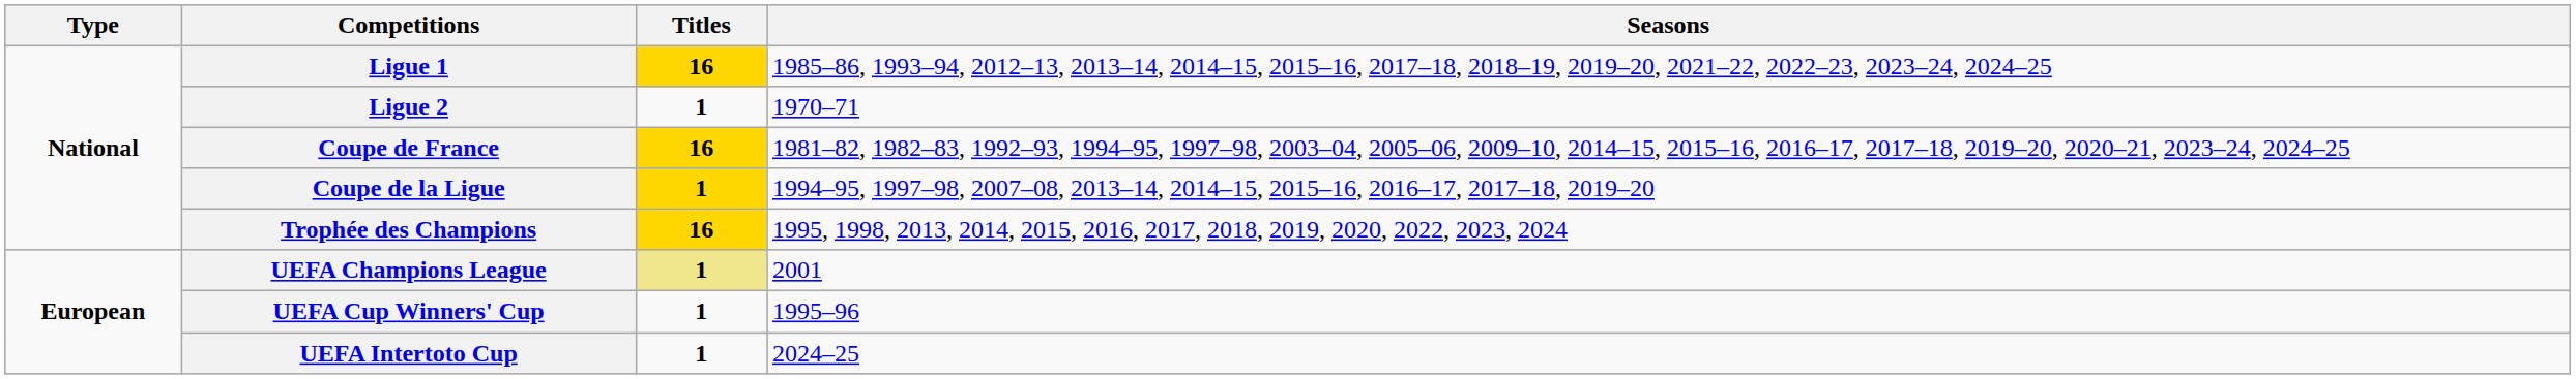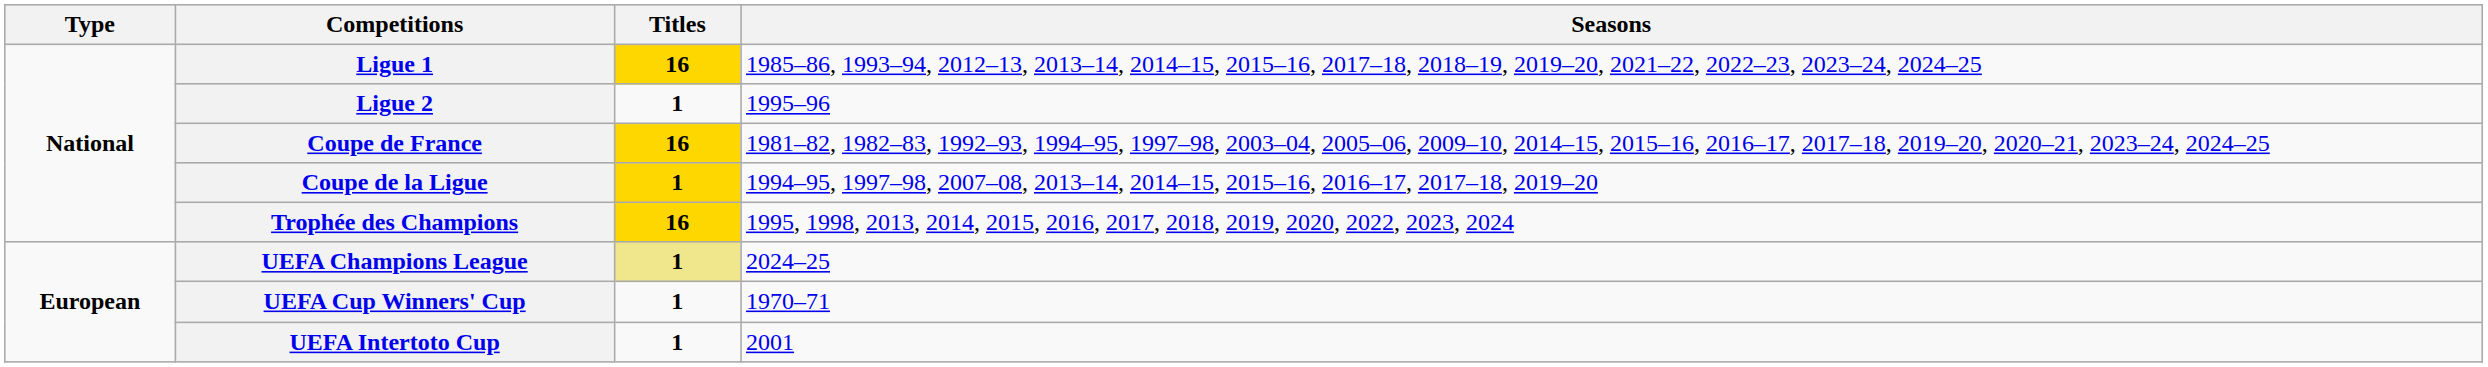 <table class="wikitable plainrowheaders" style="font-size:95%; text-align:center;">
 <tr>
 <th style="width: 1%;">Type</th>
 <th style="width: 5%;">Competitions</th>
 <th style="width: 1%;">Titles</th>
 <th style="width: 21%;">Seasons</th>
 </tr>
 <tr>
 <td rowspan="5"><strong>National</strong></td>
 <th scope=col><a href='#'>Ligue 1</a></th>
 <td style="background-color:gold"><strong>16</strong></td>
 <td align="left"><a href='#'>1985–86</a>, <a href='#'>1993–94</a>, <a href='#'>2012–13</a>, <a href='#'>2013–14</a>, <a href='#'>2014–15</a>, <a href='#'>2015–16</a>, <a href='#'>2017–18</a>, <a href='#'>2018–19</a>, <a href='#'>2019–20</a>, <a href='#'>2021–22</a>, <a href='#'>2022–23</a>, <a href='#'>2023–24</a>, <a href='#'>2024–25</a></td>
 </tr>
 <tr>
 <th scope=col><a href='#'>Ligue 2</a></th>
 <td align="center"><strong>1</strong></td>
-<td align="left"><a href='#'>1970–71</a></td>
+<td align="left"><a href='#'>1995–96</a></td>
 </tr>
 <tr>
 <th scope=col><a href='#'>Coupe de France</a></th>
 <td style="background-color:gold"><strong>16</strong></td>
 <td align="left"><a href='#'>1981–82</a>, <a href='#'>1982–83</a>, <a href='#'>1992–93</a>, <a href='#'>1994–95</a>, <a href='#'>1997–98</a>, <a href='#'>2003–04</a>, <a href='#'>2005–06</a>, <a href='#'>2009–10</a>, <a href='#'>2014–15</a>, <a href='#'>2015–16</a>, <a href='#'>2016–17</a>, <a href='#'>2017–18</a>, <a href='#'>2019–20</a>, <a href='#'>2020–21</a>, <a href='#'>2023–24</a>, <a href='#'>2024–25</a></td>
 </tr>
 <tr>
 <th scope=col><a href='#'>Coupe de la Ligue</a></th>
 <td style="background-color:gold"><strong>1</strong></td>
 <td align="left"><a href='#'>1994–95</a>, <a href='#'>1997–98</a>, <a href='#'>2007–08</a>, <a href='#'>2013–14</a>, <a href='#'>2014–15</a>, <a href='#'>2015–16</a>, <a href='#'>2016–17</a>, <a href='#'>2017–18</a>, <a href='#'>2019–20</a></td>
 </tr>
 <tr>
 <th scope=col><a href='#'>Trophée des Champions</a></th>
 <td style="background-color:gold"><strong>16</strong></td>
 <td align="left"><a href='#'>1995</a>, <a href='#'>1998</a>, <a href='#'>2013</a>, <a href='#'>2014</a>, <a href='#'>2015</a>, <a href='#'>2016</a>, <a href='#'>2017</a>, <a href='#'>2018</a>, <a href='#'>2019</a>, <a href='#'>2020</a>, <a href='#'>2022</a>, <a href='#'>2023</a>, <a href='#'>2024</a></td>
 </tr>
 <tr>
 <td rowspan="3"><strong>European</strong></td>
 <th scope="col"><a href='#'>UEFA Champions League</a></th>
 <td align="center" style="background: khaki;"><strong>1</strong></td>
-<td align="left"><a href='#'>2001</a></td>
+<td align="left"><a href='#'>2024–25</a></td>
 </tr>
 <tr>
 <th scope=col><a href='#'>UEFA Cup Winners' Cup</a></th>
 <td align="center"><strong>1</strong></td>
-<td align="left"><a href='#'>1995–96</a></td>
+<td align="left"><a href='#'>1970–71</a></td>
 </tr>
 <tr>
 <th scope=col><a href='#'>UEFA Intertoto Cup</a></th>
 <td align="center"><strong>1</strong></td>
-<td align="left"><a href='#'>2024–25</a></td>
+<td align="left"><a href='#'>2001</a></td>
 </tr>
 </table>
